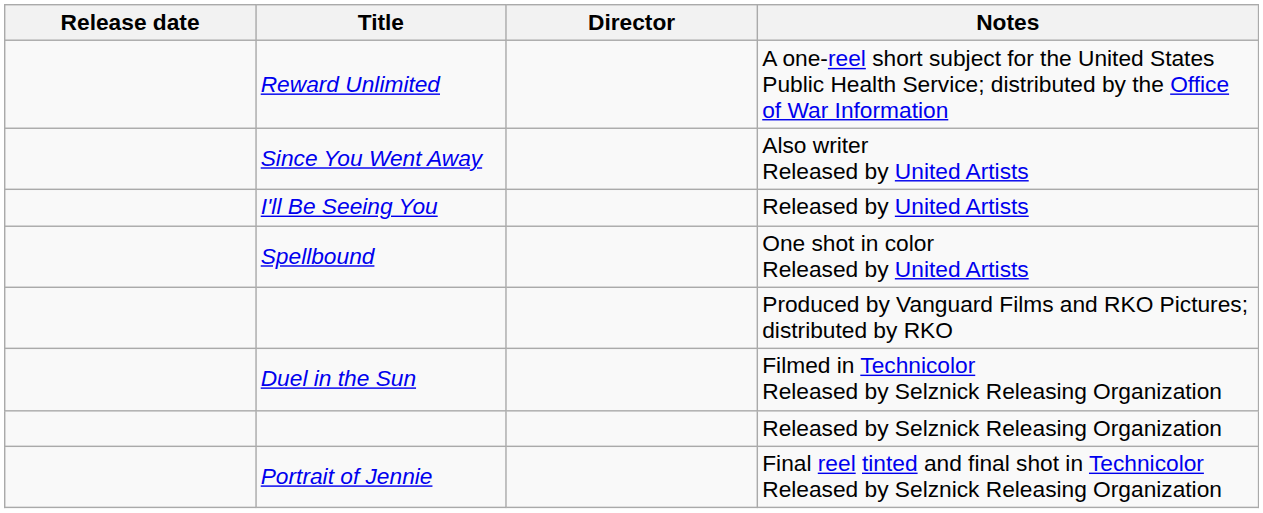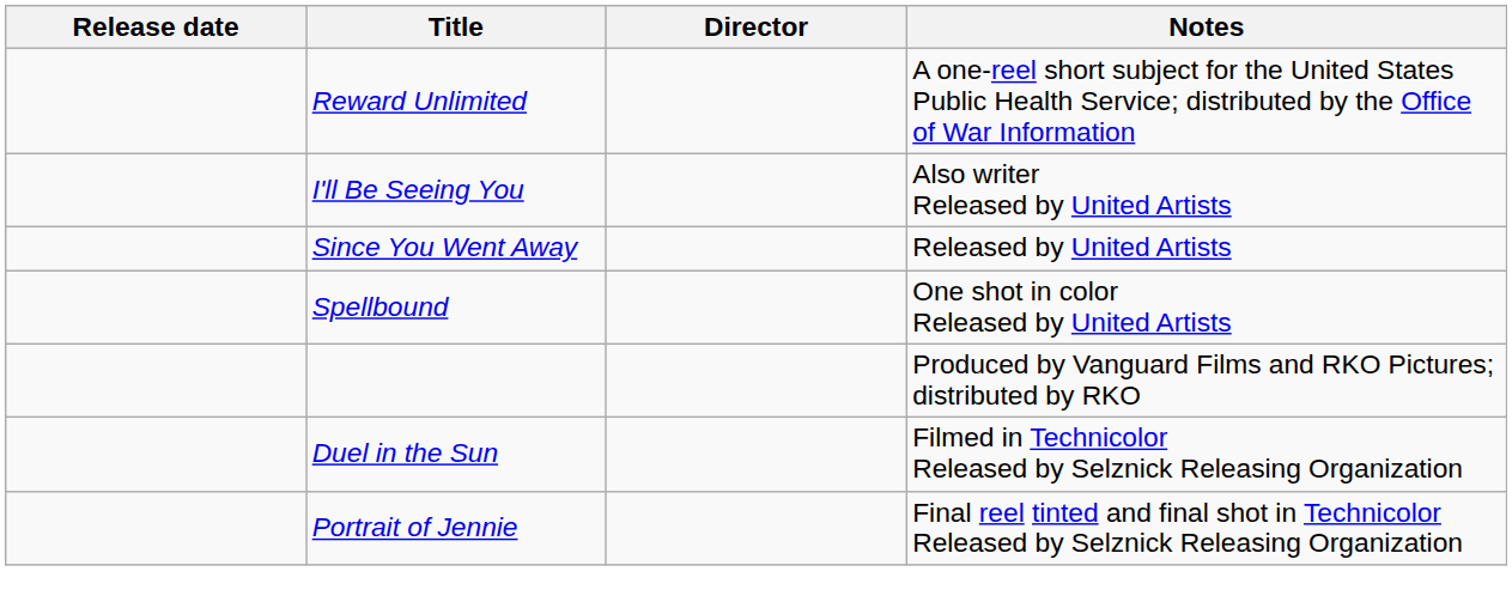 <table class="wikitable sortable" width=100%>
 <tr>
 <th width=20%>Release date</th>
 <th width=20%>Title</th>
 <th width=20%>Director</th>
 <th class=unsortable width=40%>Notes</th>
 </tr>
 <tr>
 <td></td>
 <td><em><a href='#'>Reward Unlimited</a></em></td>
 <td></td>
 <td>A one-<a href='#'>reel</a> short subject for the United States Public Health Service; distributed by the <a href='#'>Office of War Information</a></td>
 </tr>
 <tr>
 <td></td>
-<td><em><a href='#'>Since You Went Away</a></em></td>
+<td><em><a href='#'>I'll Be Seeing You</a></em></td>
 <td></td>
 <td>Also writer<br>Released by <a href='#'>United Artists</a></td>
 </tr>
 <tr>
 <td></td>
-<td><em><a href='#'>I'll Be Seeing You</a></em></td>
+<td><em><a href='#'>Since You Went Away</a></em></td>
 <td></td>
 <td>Released by <a href='#'>United Artists</a></td>
 </tr>
 <tr>
 <td></td>
 <td><em><a href='#'>Spellbound</a></em></td>
 <td></td>
 <td>One shot in color<br>Released by <a href='#'>United Artists</a></td>
 </tr>
 <tr>
 <td></td>
 <td><em></em></td>
 <td></td>
 <td>Produced by Vanguard Films and RKO Pictures; distributed by RKO</td>
 </tr>
 <tr>
 <td></td>
 <td><em><a href='#'>Duel in the Sun</a></em></td>
 <td></td>
 <td>Filmed in <a href='#'>Technicolor</a><br>Released by Selznick Releasing Organization</td>
 </tr>
 <tr>
 <td></td>
-<td><em></em></td>
-<td></td>
-<td>Released by Selznick Releasing Organization</td>
-</tr>
-<tr>
-<td></td>
 <td><em><a href='#'>Portrait of Jennie</a></em></td>
 <td></td>
 <td>Final <a href='#'>reel</a> <a href='#'>tinted</a> and final shot in <a href='#'>Technicolor</a><br>Released by Selznick Releasing Organization</td>
 </tr>
 </table>
